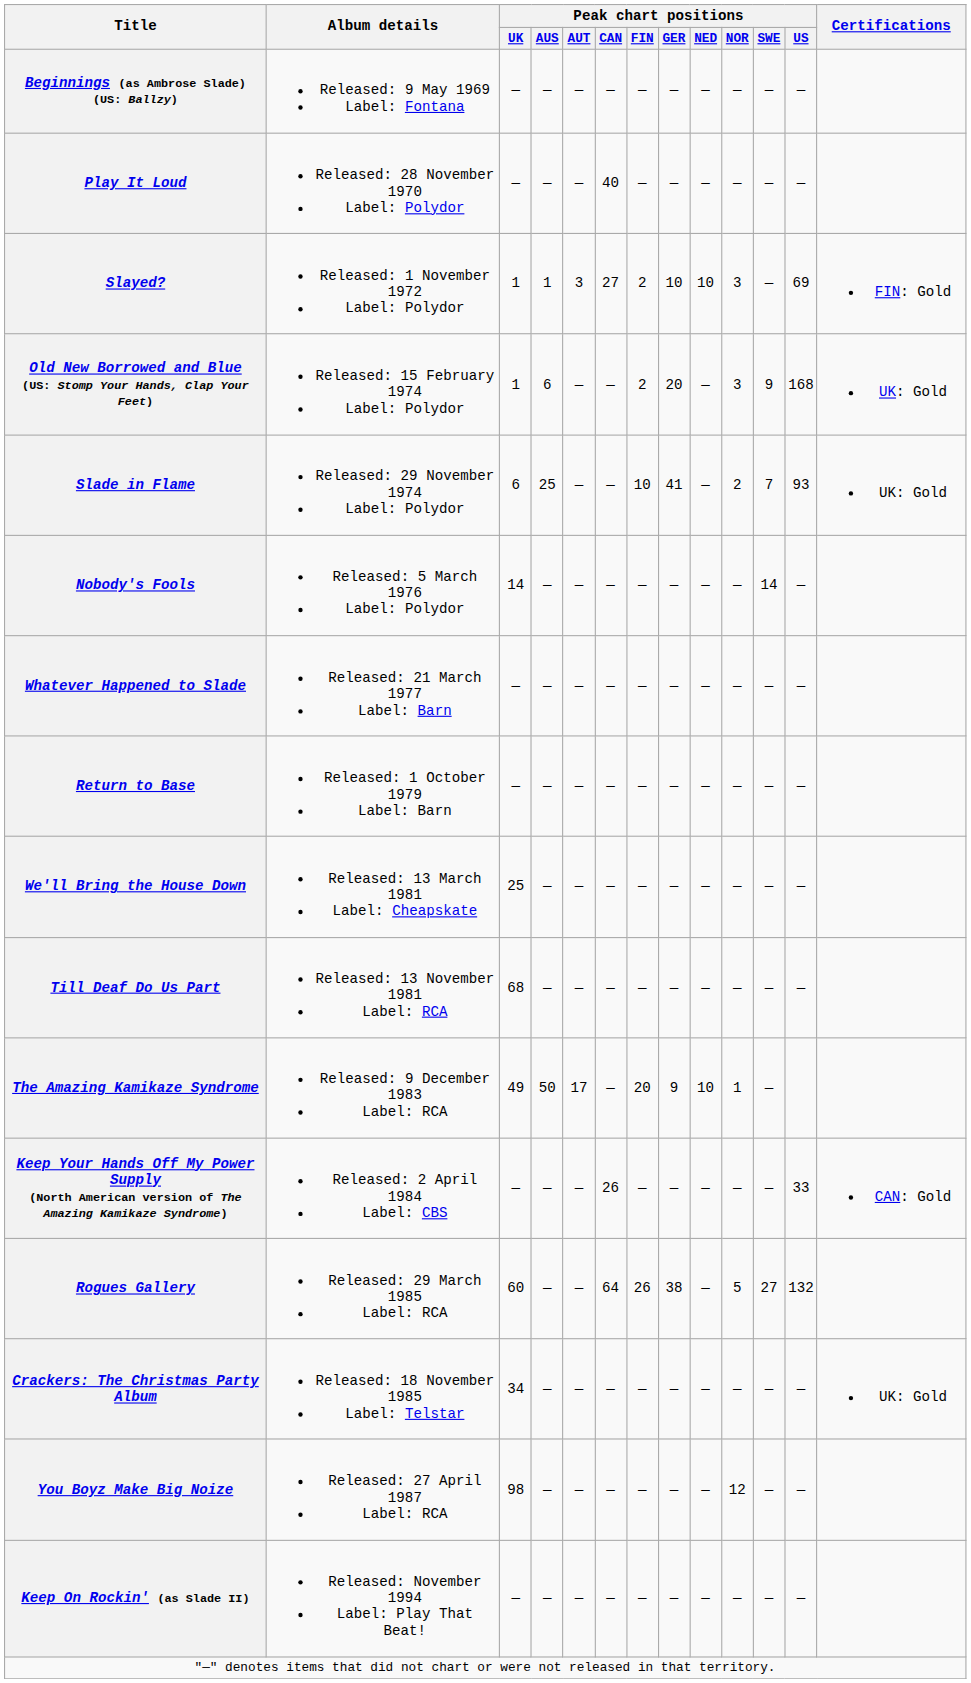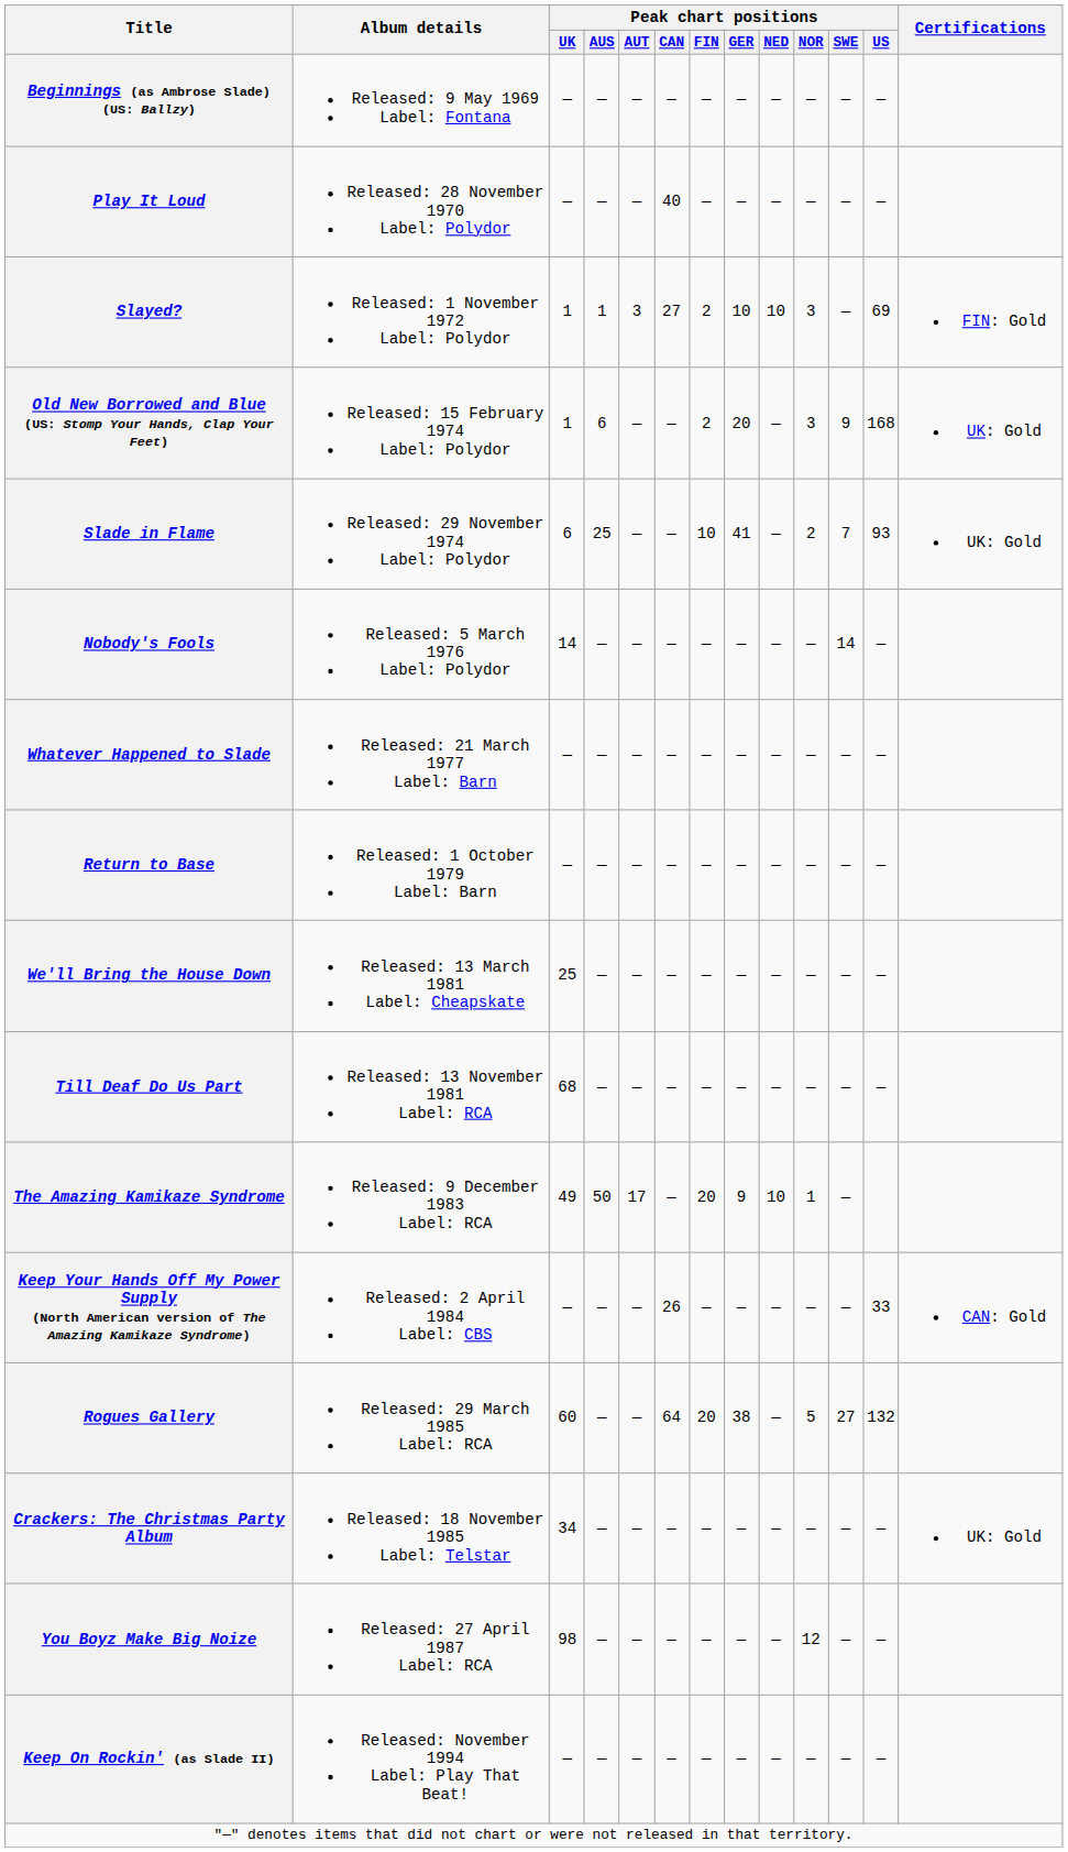 <table class="wikitable plainrowheaders" style="text-align:center;">
 <tr>
 <th scope="col" rowspan="2" style="width:18em;">Title</th>
 <th scope="col" rowspan="2" style="width:16em;">Album details</th>
 <th scope="col" colspan="10">Peak chart positions</th>
 <th rowspan="2" style="width:10em;"><a href='#'>Certifications</a></th>
 </tr>
 <tr>
 <th style="width:2em;font-size:90%;"><a href='#'>UK</a><br></th>
 <th style="width:2em;font-size:90%;"><a href='#'>AUS</a><br></th>
 <th style="width:2em;font-size:90%;"><a href='#'>AUT</a><br></th>
 <th style="width:2em;font-size:90%;"><a href='#'>CAN</a><br></th>
 <th style="width:2em;font-size:90%;"><a href='#'>FIN</a><br></th>
 <th style="width:2em;font-size:90%;"><a href='#'>GER</a><br></th>
 <th style="width:2em;font-size:90%;"><a href='#'>NED</a><br></th>
 <th style="width:2em;font-size:90%;"><a href='#'>NOR</a><br></th>
 <th style="width:2em;font-size:90%;"><a href='#'>SWE</a><br></th>
 <th style="width:2em;font-size:90%;"><a href='#'>US</a><br></th>
 </tr>
 <tr>
 <th scope="row"><em><a href='#'>Beginnings</a></em> <small>(as Ambrose Slade)</small> <br><small>(US: <em>Ballzy</em>)</small></th>
 <td><br><ul><li>Released: 9 May 1969</li><li>Label: <a href='#'>Fontana</a></li></ul></td>
 <td>—</td>
 <td>—</td>
 <td>—</td>
 <td>—</td>
 <td>—</td>
 <td>—</td>
 <td>—</td>
 <td>—</td>
 <td>—</td>
 <td>—</td>
 <td></td>
 </tr>
 <tr>
 <th scope="row"><em><a href='#'>Play It Loud</a></em></th>
 <td><br><ul><li>Released: 28 November 1970</li><li>Label: <a href='#'>Polydor</a></li></ul></td>
 <td>—</td>
 <td>—</td>
 <td>—</td>
 <td>40</td>
 <td>—</td>
 <td>—</td>
 <td>—</td>
 <td>—</td>
 <td>—</td>
 <td>—</td>
 <td></td>
 </tr>
 <tr>
 <th scope="row"><em><a href='#'>Slayed?</a></em></th>
 <td><br><ul><li>Released: 1 November 1972</li><li>Label: Polydor</li></ul></td>
 <td>1</td>
 <td>1</td>
 <td>3</td>
 <td>27</td>
 <td>2</td>
 <td>10</td>
 <td>10</td>
 <td>3</td>
 <td>—</td>
 <td>69</td>
 <td><br><ul><li><a href='#'>FIN</a>: Gold</li></ul></td>
 </tr>
 <tr>
 <th scope="row"><em><a href='#'>Old New Borrowed and Blue</a></em> <br><small>(US: <em>Stomp Your Hands, Clap Your Feet</em>)</small></th>
 <td><br><ul><li>Released: 15 February 1974</li><li>Label: Polydor</li></ul></td>
 <td>1</td>
 <td>6</td>
 <td>—</td>
 <td>—</td>
 <td>2</td>
 <td>20</td>
 <td>—</td>
 <td>3</td>
 <td>9</td>
 <td>168</td>
 <td><br><ul><li><a href='#'>UK</a>: Gold</li></ul></td>
 </tr>
 <tr>
 <th scope="row"><em><a href='#'>Slade in Flame</a></em></th>
 <td><br><ul><li>Released: 29 November 1974</li><li>Label: Polydor</li></ul></td>
 <td>6</td>
 <td>25</td>
 <td>—</td>
 <td>—</td>
 <td>10</td>
 <td>41</td>
 <td>—</td>
 <td>2</td>
 <td>7</td>
 <td>93</td>
 <td><br><ul><li>UK: Gold</li></ul></td>
 </tr>
 <tr>
 <th scope="row"><em><a href='#'>Nobody's Fools</a></em></th>
 <td><br><ul><li>Released: 5 March 1976</li><li>Label: Polydor</li></ul></td>
 <td>14</td>
 <td>—</td>
 <td>—</td>
 <td>—</td>
 <td>—</td>
 <td>—</td>
 <td>—</td>
 <td>—</td>
 <td>14</td>
 <td>—</td>
 <td></td>
 </tr>
 <tr>
 <th scope="row"><em><a href='#'>Whatever Happened to Slade</a></em></th>
 <td><br><ul><li>Released: 21 March 1977</li><li>Label: <a href='#'>Barn</a></li></ul></td>
 <td>—</td>
 <td>—</td>
 <td>—</td>
 <td>—</td>
 <td>—</td>
 <td>—</td>
 <td>—</td>
 <td>—</td>
 <td>—</td>
 <td>—</td>
 <td></td>
 </tr>
 <tr>
 <th scope="row"><em><a href='#'>Return to Base</a></em></th>
 <td><br><ul><li>Released: 1 October 1979</li><li>Label: Barn</li></ul></td>
 <td>—</td>
 <td>—</td>
 <td>—</td>
 <td>—</td>
 <td>—</td>
 <td>—</td>
 <td>—</td>
 <td>—</td>
 <td>—</td>
 <td>—</td>
 <td></td>
 </tr>
 <tr>
 <th scope="row"><em><a href='#'>We'll Bring the House Down</a></em></th>
 <td><br><ul><li>Released: 13 March 1981</li><li>Label: <a href='#'>Cheapskate</a></li></ul></td>
 <td>25</td>
 <td>—</td>
 <td>—</td>
 <td>—</td>
 <td>—</td>
 <td>—</td>
 <td>—</td>
 <td>—</td>
 <td>—</td>
 <td>—</td>
 <td></td>
 </tr>
 <tr>
 <th scope="row"><em><a href='#'>Till Deaf Do Us Part</a></em></th>
 <td><br><ul><li>Released: 13 November 1981</li><li>Label: <a href='#'>RCA</a></li></ul></td>
 <td>68</td>
 <td>—</td>
 <td>—</td>
 <td>—</td>
 <td>—</td>
 <td>—</td>
 <td>—</td>
 <td>—</td>
 <td>—</td>
 <td>—</td>
 <td></td>
 </tr>
 <tr>
 <th scope="row"><em><a href='#'>The Amazing Kamikaze Syndrome</a></em></th>
 <td><br><ul><li>Released: 9 December 1983</li><li>Label: RCA</li></ul></td>
 <td>49</td>
 <td>50</td>
 <td>17</td>
 <td>—</td>
 <td>20</td>
 <td>9</td>
 <td>10</td>
 <td>1</td>
 <td>—</td>
 <td></td>
 </tr>
 <tr>
 <th scope="row"><em><a href='#'>Keep Your Hands Off My Power Supply</a></em><br><small>(North American version of <em>The Amazing Kamikaze Syndrome</em>)</small></th>
 <td><br><ul><li>Released: 2 April 1984</li><li>Label: <a href='#'>CBS</a></li></ul></td>
 <td>—</td>
 <td>—</td>
 <td>—</td>
 <td>26</td>
 <td>—</td>
 <td>—</td>
 <td>—</td>
 <td>—</td>
 <td>—</td>
 <td>33</td>
 <td><br><ul><li><a href='#'>CAN</a>: Gold</li></ul></td>
 </tr>
 <tr>
 <th scope="row"><em><a href='#'>Rogues Gallery</a></em></th>
 <td><br><ul><li>Released: 29 March 1985</li><li>Label: RCA</li></ul></td>
 <td>60</td>
 <td>—</td>
 <td>—</td>
 <td>64</td>
-<td>26</td>
+<td>20</td>
 <td>38</td>
 <td>—</td>
 <td>5</td>
 <td>27</td>
 <td>132</td>
 <td></td>
 </tr>
 <tr>
 <th scope="row"><em><a href='#'>Crackers: The Christmas Party Album</a></em></th>
 <td><br><ul><li>Released: 18 November 1985</li><li>Label: <a href='#'>Telstar</a></li></ul></td>
 <td>34</td>
 <td>—</td>
 <td>—</td>
 <td>—</td>
 <td>—</td>
 <td>—</td>
 <td>—</td>
 <td>—</td>
 <td>—</td>
 <td>—</td>
 <td><br><ul><li>UK: Gold</li></ul></td>
 </tr>
 <tr>
 <th scope="row"><em><a href='#'>You Boyz Make Big Noize</a></em></th>
 <td><br><ul><li>Released: 27 April 1987</li><li>Label: RCA</li></ul></td>
 <td>98</td>
 <td>—</td>
 <td>—</td>
 <td>—</td>
 <td>—</td>
 <td>—</td>
 <td>—</td>
 <td>12</td>
 <td>—</td>
 <td>—</td>
 <td></td>
 </tr>
 <tr>
 <th scope="row"><em><a href='#'>Keep On Rockin'</a></em> <small>(as Slade II)</small></th>
 <td><br><ul><li>Released: November 1994</li><li>Label: Play That Beat!</li></ul></td>
 <td>—</td>
 <td>—</td>
 <td>—</td>
 <td>—</td>
 <td>—</td>
 <td>—</td>
 <td>—</td>
 <td>—</td>
 <td>—</td>
 <td>—</td>
 <td></td>
 </tr>
 <tr>
 <td colspan="15" style="text-align:center; font-size:90%;">"—" denotes items that did not chart or were not released in that territory.</td>
 </tr>
 </table>
